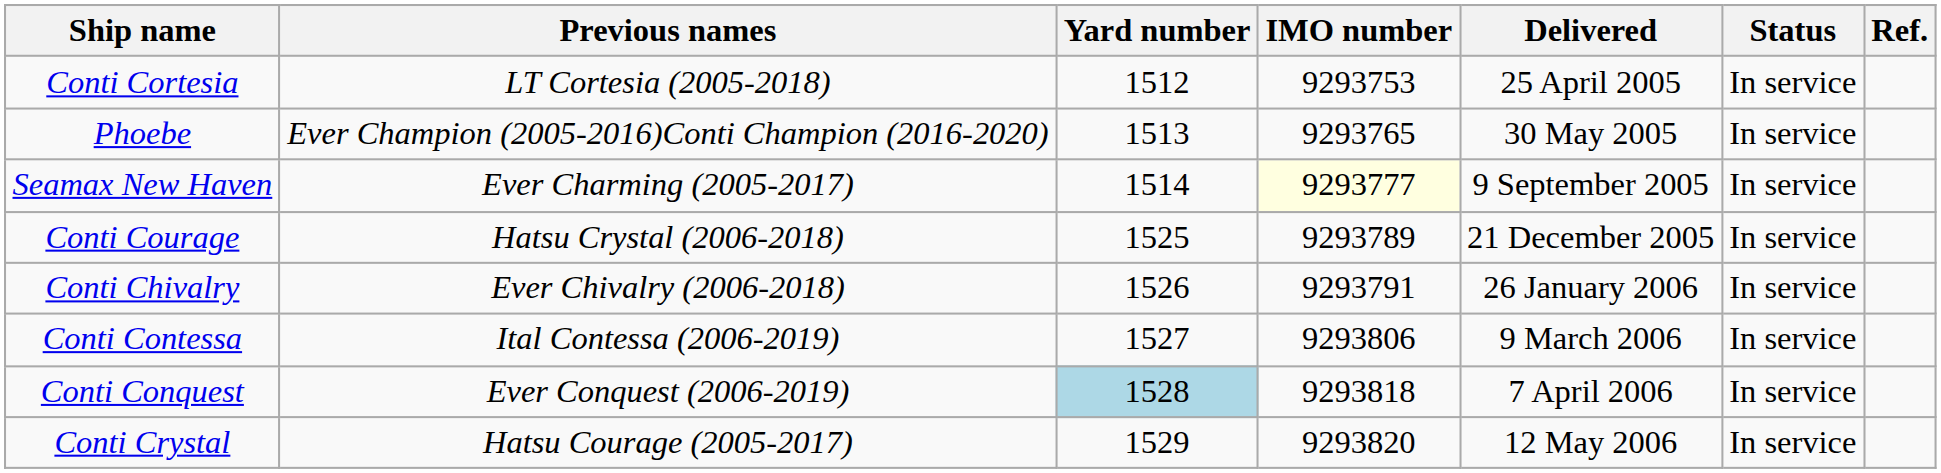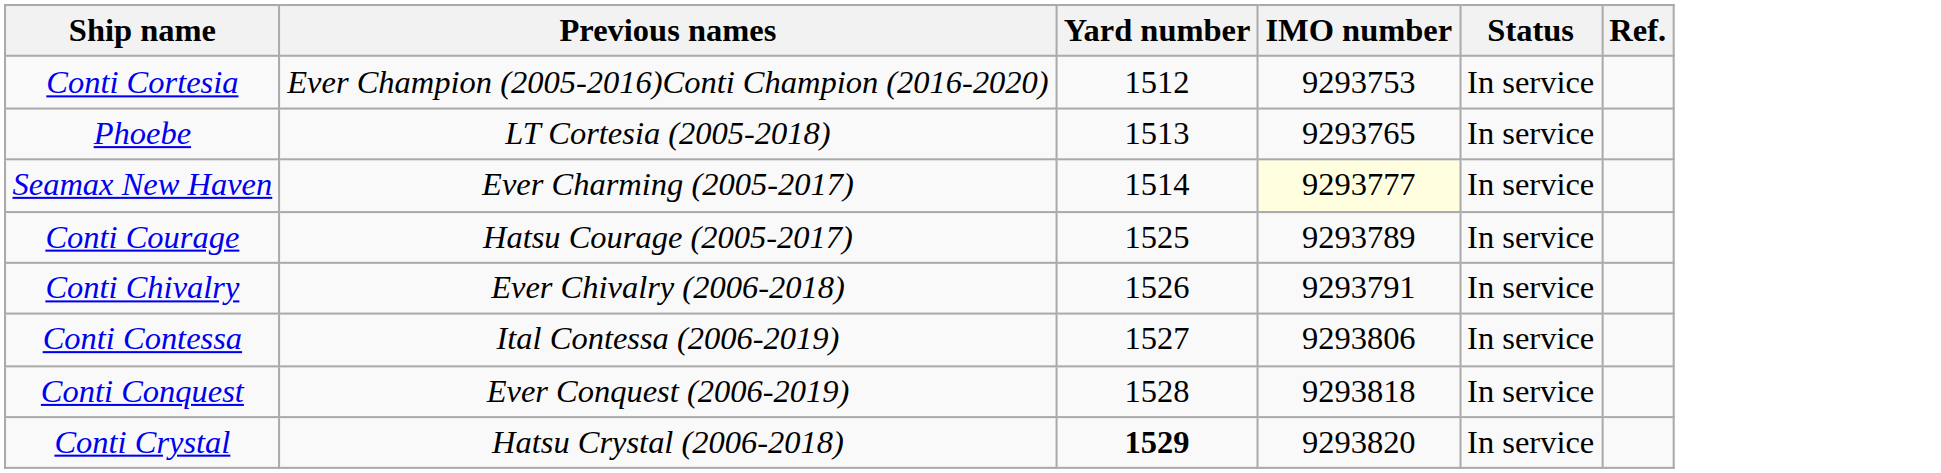 <table class="wikitable" style="text-align:center">
 <tr>
 <th>Ship name</th>
 <th>Previous names</th>
 <th>Yard number</th>
 <th>IMO number</th>
-<th>Delivered</th>
 <th>Status</th>
 <th>Ref.</th>
 </tr>
 <tr>
 <td><em><a href='#'>Conti Cortesia</a></em></td>
-<td><em>LT Cortesia (2005-2018)</em></td>
+<td><em>Ever Champion (2005-2016)</em><em>Conti Champion (2016-2020)</em></td>
 <td>1512</td>
 <td>9293753</td>
-<td>25 April 2005</td>
 <td>In service</td>
 <td></td>
 </tr>
 <tr>
 <td><em><a href='#'>Phoebe</a></em></td>
-<td><em>Ever Champion (2005-2016)</em><em>Conti Champion (2016-2020)</em></td>
+<td><em>LT Cortesia (2005-2018)</em></td>
 <td>1513</td>
 <td>9293765</td>
-<td>30 May 2005</td>
 <td>In service</td>
 <td></td>
 </tr>
 <tr>
 <td><em><a href='#'>Seamax New Haven</a></em></td>
 <td><em>Ever Charming (2005-2017)</em></td>
 <td>1514</td>
 <td style="background: lightyellow;">9293777</td>
-<td>9 September 2005</td>
 <td>In service</td>
 <td></td>
 </tr>
 <tr>
 <td><em><a href='#'>Conti Courage</a></em></td>
-<td><em>Hatsu Crystal (2006-2018)</em></td>
+<td><em>Hatsu Courage (2005-2017)</em></td>
 <td>1525</td>
 <td>9293789</td>
-<td>21 December 2005</td>
 <td>In service</td>
 <td></td>
 </tr>
 <tr>
 <td><em><a href='#'>Conti Chivalry</a></em></td>
 <td><em>Ever Chivalry (2006-2018)</em></td>
 <td>1526</td>
 <td>9293791</td>
-<td>26 January 2006</td>
 <td>In service</td>
 <td></td>
 </tr>
 <tr>
 <td><em><a href='#'>Conti Contessa</a></em></td>
 <td><em>Ital Contessa (2006-2019)</em></td>
 <td>1527</td>
 <td>9293806</td>
-<td>9 March 2006</td>
 <td>In service</td>
 <td></td>
 </tr>
 <tr>
 <td><em><a href='#'>Conti Conquest</a></em></td>
 <td><em>Ever Conquest (2006-2019)</em></td>
-<td style="background: lightblue;">1528</td>
+<td>1528</td>
 <td>9293818</td>
-<td>7 April 2006</td>
 <td>In service</td>
 <td></td>
 </tr>
 <tr>
 <td><em><a href='#'>Conti Crystal</a></em></td>
-<td><em>Hatsu Courage (2005-2017)</em></td>
-<td>1529</td>
+<td><em>Hatsu Crystal (2006-2018)</em></td>
+<td><strong>1529</strong></td>
 <td>9293820</td>
-<td>12 May 2006</td>
 <td>In service</td>
 <td></td>
 </tr>
 </table>
